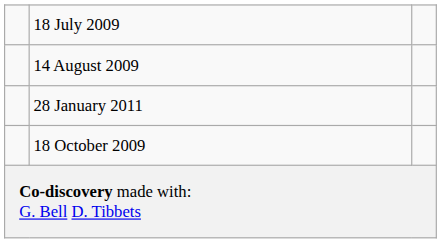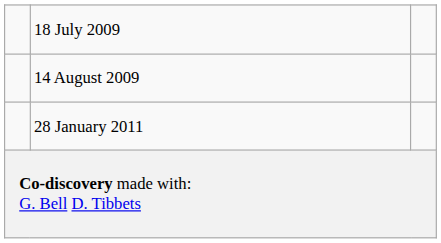 <table class="wikitable" style="font-size: 89%; float: left; width: 26em; margin-right: 1em; height: 200px">
 <tr>
 <td></td>
 <td>18 July 2009</td>
 <td></td>
 </tr>
 <tr>
 <td></td>
 <td>14 August 2009</td>
 <td></td>
 </tr>
 <tr>
 <td></td>
 <td>28 January 2011</td>
 <td></td>
 </tr>
 <tr>
-<td></td>
-<td>18 October 2009</td>
-<td></td>
-</tr>
-<tr>
 <th colspan=3 style="font-weight: normal; text-align: left; padding: 4px 12px;"><strong>Co-discovery</strong> made with:<br> <a href='#'>G. Bell</a>  <a href='#'>D. Tibbets</a></th>
 </tr>
 </table>
